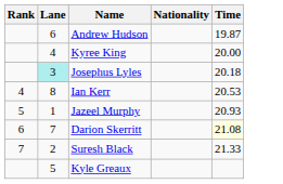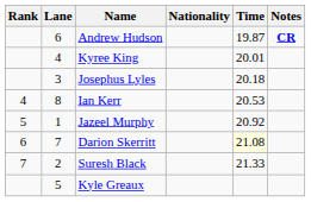 <table class="wikitable sortable" style="text-align:center;font-size:95%">
 <tr>
 <th>Rank</th>
 <th>Lane</th>
 <th>Name</th>
 <th>Nationality</th>
 <th>Time</th>
+<th>Notes</th>
 </tr>
 <tr>
 <td></td>
 <td>6</td>
 <td align=left><a href='#'>Andrew Hudson</a></td>
 <td align=left></td>
 <td>19.87</td>
+<td><strong><a href='#'>CR</a></strong></td>
 </tr>
 <tr>
 <td></td>
 <td>4</td>
 <td align=left><a href='#'>Kyree King</a></td>
 <td align=left></td>
-<td>20.00</td>
+<td>20.01</td>
+<td></td>
 </tr>
 <tr>
 <td></td>
-<td style="background: paleturquoise;">3</td>
+<td>3</td>
 <td align=left><a href='#'>Josephus Lyles</a></td>
 <td align=left></td>
 <td>20.18</td>
+<td></td>
 </tr>
 <tr>
 <td>4</td>
 <td>8</td>
 <td align=left><a href='#'>Ian Kerr</a></td>
 <td align=left></td>
 <td>20.53</td>
+<td></td>
 </tr>
 <tr>
 <td>5</td>
 <td>1</td>
 <td align=left><a href='#'>Jazeel Murphy</a></td>
 <td align=left></td>
-<td>20.93</td>
+<td>20.92</td>
+<td></td>
 </tr>
 <tr>
 <td>6</td>
 <td>7</td>
 <td align=left><a href='#'>Darion Skerritt</a></td>
 <td align=left></td>
 <td style="background: lightyellow;">21.08</td>
+<td></td>
 </tr>
 <tr>
 <td>7</td>
 <td>2</td>
 <td align=left><a href='#'>Suresh Black</a></td>
 <td align=left></td>
 <td>21.33</td>
+<td></td>
 </tr>
 <tr>
 <td></td>
 <td>5</td>
 <td align=left><a href='#'>Kyle Greaux</a></td>
 <td align=left></td>
 <td></td>
+<td></td>
 </tr>
 </table>
